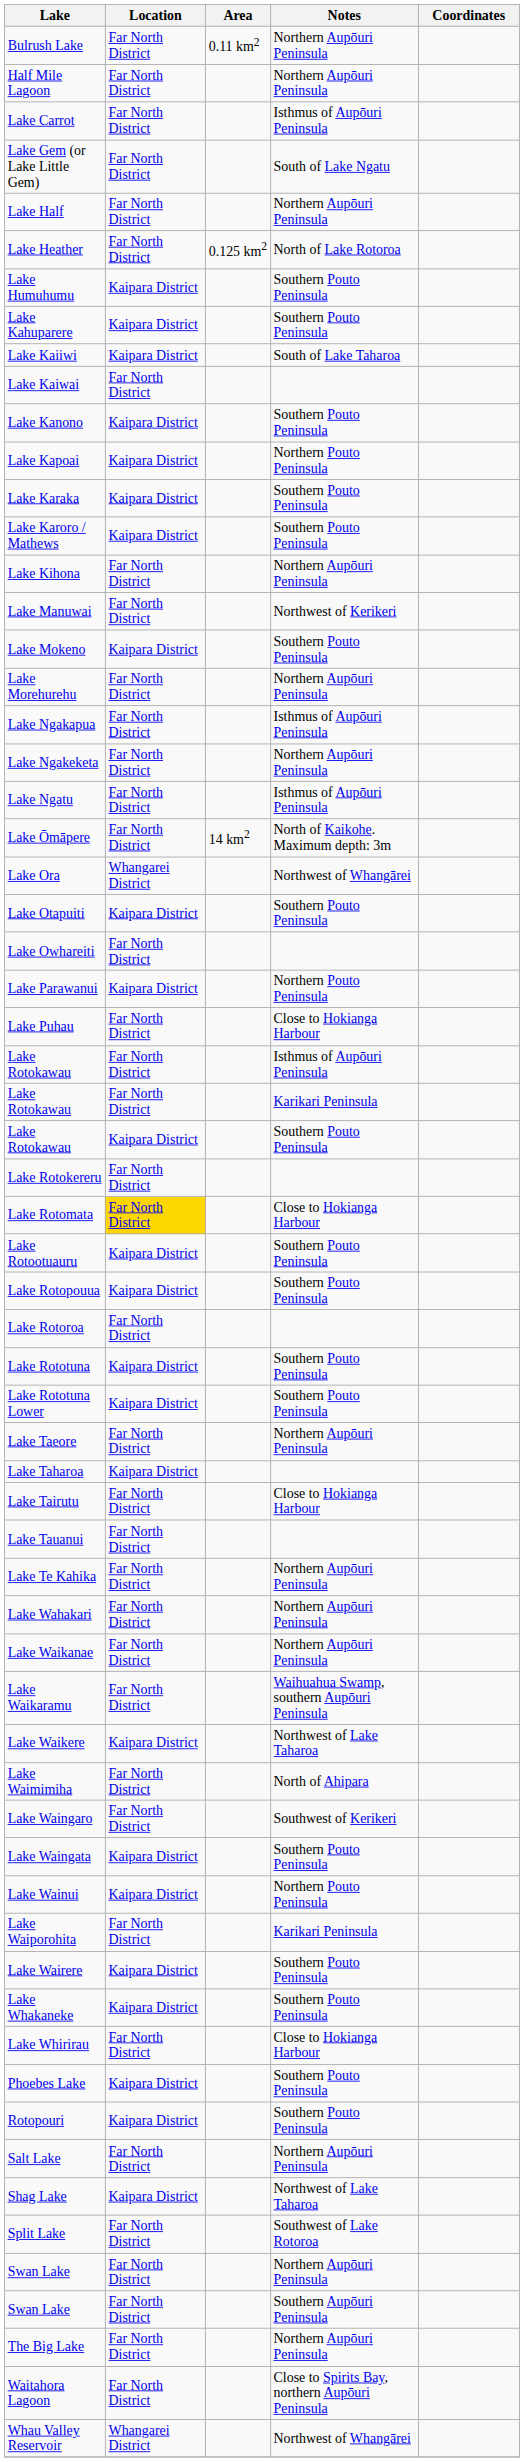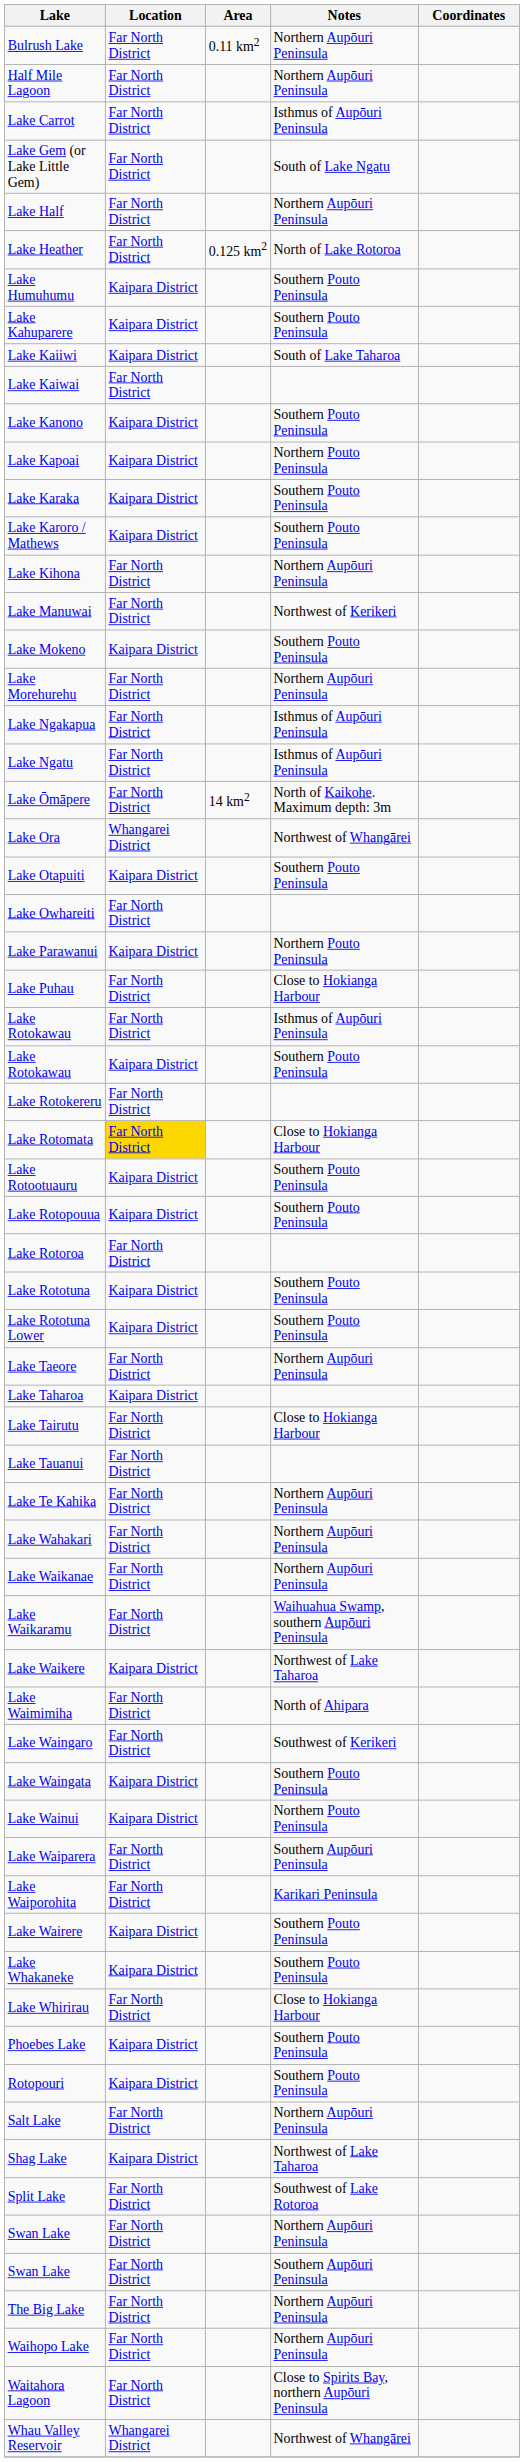 <table class="wikitable sortable" width=95%>
 <tr bgcolor=#99CCFF>
 <th width=20%>Lake</th>
 <th width=20%>Location</th>
 <th width=10%;data-sort-type="number">Area</th>
 <th width=30%>Notes</th>
 <th width=20%>Coordinates</th>
 </tr>
 <tr>
 <td><a href='#'>Bulrush Lake</a></td>
 <td><a href='#'>Far North District</a></td>
 <td>0.11 km<sup>2</sup></td>
 <td>Northern <a href='#'>Aupōuri Peninsula</a></td>
 <td></td>
 </tr>
 <tr>
 <td><a href='#'>Half Mile Lagoon</a></td>
 <td><a href='#'>Far North District</a></td>
 <td></td>
 <td>Northern <a href='#'>Aupōuri Peninsula</a></td>
 <td></td>
 </tr>
 <tr>
 <td><a href='#'>Lake Carrot</a></td>
 <td><a href='#'>Far North District</a></td>
 <td></td>
 <td>Isthmus of <a href='#'>Aupōuri Peninsula</a></td>
 <td></td>
 </tr>
 <tr>
 <td><a href='#'>Lake Gem</a> (or Lake Little Gem)</td>
 <td><a href='#'>Far North District</a></td>
 <td></td>
 <td>South of <a href='#'>Lake Ngatu</a></td>
 <td></td>
 </tr>
 <tr>
 <td><a href='#'>Lake Half</a></td>
 <td><a href='#'>Far North District</a></td>
 <td></td>
 <td>Northern <a href='#'>Aupōuri Peninsula</a></td>
 <td></td>
 </tr>
 <tr>
 <td><a href='#'>Lake Heather</a></td>
 <td><a href='#'>Far North District</a></td>
 <td>0.125 km<sup>2</sup></td>
 <td>North of <a href='#'>Lake Rotoroa</a></td>
 <td></td>
 </tr>
 <tr>
 <td><a href='#'>Lake Humuhumu</a></td>
 <td><a href='#'>Kaipara District</a></td>
 <td></td>
 <td>Southern <a href='#'>Pouto Peninsula</a></td>
 <td></td>
 </tr>
 <tr>
 <td><a href='#'>Lake Kahuparere</a></td>
 <td><a href='#'>Kaipara District</a></td>
 <td></td>
 <td>Southern <a href='#'>Pouto Peninsula</a></td>
 <td></td>
 </tr>
 <tr>
 <td><a href='#'>Lake Kaiiwi</a></td>
 <td><a href='#'>Kaipara District</a></td>
 <td></td>
 <td>South of <a href='#'>Lake Taharoa</a></td>
 <td></td>
 </tr>
 <tr>
 <td><a href='#'>Lake Kaiwai</a></td>
 <td><a href='#'>Far North District</a></td>
 <td></td>
 <td></td>
 <td></td>
 </tr>
 <tr>
 <td><a href='#'>Lake Kanono</a></td>
 <td><a href='#'>Kaipara District</a></td>
 <td></td>
 <td>Southern <a href='#'>Pouto Peninsula</a></td>
 <td></td>
 </tr>
 <tr>
 <td><a href='#'>Lake Kapoai</a></td>
 <td><a href='#'>Kaipara District</a></td>
 <td></td>
 <td>Northern <a href='#'>Pouto Peninsula</a></td>
 <td></td>
 </tr>
 <tr>
 <td><a href='#'>Lake Karaka</a></td>
 <td><a href='#'>Kaipara District</a></td>
 <td></td>
 <td>Southern <a href='#'>Pouto Peninsula</a></td>
 <td></td>
 </tr>
 <tr>
 <td><a href='#'>Lake Karoro / Mathews</a></td>
 <td><a href='#'>Kaipara District</a></td>
 <td></td>
 <td>Southern <a href='#'>Pouto Peninsula</a></td>
 <td></td>
 </tr>
 <tr>
 <td><a href='#'>Lake Kihona</a></td>
 <td><a href='#'>Far North District</a></td>
 <td></td>
 <td>Northern <a href='#'>Aupōuri Peninsula</a></td>
 <td></td>
 </tr>
 <tr>
 <td><a href='#'>Lake Manuwai</a></td>
 <td><a href='#'>Far North District</a></td>
 <td></td>
 <td>Northwest of <a href='#'>Kerikeri</a></td>
 <td></td>
 </tr>
 <tr>
 <td><a href='#'>Lake Mokeno</a></td>
 <td><a href='#'>Kaipara District</a></td>
 <td></td>
 <td>Southern <a href='#'>Pouto Peninsula</a></td>
 <td></td>
 </tr>
 <tr>
 <td><a href='#'>Lake Morehurehu</a></td>
 <td><a href='#'>Far North District</a></td>
 <td></td>
 <td>Northern <a href='#'>Aupōuri Peninsula</a></td>
 <td></td>
 </tr>
 <tr>
 <td><a href='#'>Lake Ngakapua</a></td>
 <td><a href='#'>Far North District</a></td>
 <td></td>
 <td>Isthmus of <a href='#'>Aupōuri Peninsula</a></td>
 <td></td>
 </tr>
 <tr>
-<td><a href='#'>Lake Ngakeketa</a></td>
-<td><a href='#'>Far North District</a></td>
-<td></td>
-<td>Northern <a href='#'>Aupōuri Peninsula</a></td>
-<td></td>
-</tr>
-<tr>
 <td><a href='#'>Lake Ngatu</a></td>
 <td><a href='#'>Far North District</a></td>
 <td></td>
 <td>Isthmus of <a href='#'>Aupōuri Peninsula</a></td>
 <td></td>
 </tr>
 <tr>
 <td><a href='#'>Lake Ōmāpere</a></td>
 <td><a href='#'>Far North District</a></td>
 <td>14 km<sup>2</sup></td>
 <td>North of <a href='#'>Kaikohe</a>. Maximum depth: 3m</td>
 <td></td>
 </tr>
 <tr>
 <td><a href='#'>Lake Ora</a></td>
 <td><a href='#'>Whangarei District</a></td>
 <td></td>
 <td>Northwest of <a href='#'>Whangārei</a></td>
 <td></td>
 </tr>
 <tr>
 <td><a href='#'>Lake Otapuiti</a></td>
 <td><a href='#'>Kaipara District</a></td>
 <td></td>
 <td>Southern <a href='#'>Pouto Peninsula</a></td>
 <td></td>
 </tr>
 <tr>
 <td><a href='#'>Lake Owhareiti</a></td>
 <td><a href='#'>Far North District</a></td>
 <td></td>
 <td></td>
 <td></td>
 </tr>
 <tr>
 <td><a href='#'>Lake Parawanui</a></td>
 <td><a href='#'>Kaipara District</a></td>
 <td></td>
 <td>Northern <a href='#'>Pouto Peninsula</a></td>
 <td></td>
 </tr>
 <tr>
 <td><a href='#'>Lake Puhau</a></td>
 <td><a href='#'>Far North District</a></td>
 <td></td>
 <td>Close to <a href='#'>Hokianga Harbour</a></td>
 <td></td>
 </tr>
 <tr>
 <td><a href='#'>Lake Rotokawau</a></td>
 <td><a href='#'>Far North District</a></td>
 <td></td>
 <td>Isthmus of <a href='#'>Aupōuri Peninsula</a></td>
-<td></td>
-</tr>
-<tr>
-<td><a href='#'>Lake Rotokawau</a></td>
-<td><a href='#'>Far North District</a></td>
-<td></td>
-<td><a href='#'>Karikari Peninsula</a></td>
 <td></td>
 </tr>
 <tr>
 <td><a href='#'>Lake Rotokawau</a></td>
 <td><a href='#'>Kaipara District</a></td>
 <td></td>
 <td>Southern <a href='#'>Pouto Peninsula</a></td>
 <td></td>
 </tr>
 <tr>
 <td><a href='#'>Lake Rotokereru</a></td>
 <td><a href='#'>Far North District</a></td>
 <td></td>
 <td></td>
 <td></td>
 </tr>
 <tr>
 <td><a href='#'>Lake Rotomata</a></td>
 <td style="background: gold;"><a href='#'>Far North District</a></td>
 <td></td>
 <td>Close to <a href='#'>Hokianga Harbour</a></td>
 <td></td>
 </tr>
 <tr>
 <td><a href='#'>Lake Rotootuauru</a></td>
 <td><a href='#'>Kaipara District</a></td>
 <td></td>
 <td>Southern <a href='#'>Pouto Peninsula</a></td>
 <td></td>
 </tr>
 <tr>
 <td><a href='#'>Lake Rotopouua</a></td>
 <td><a href='#'>Kaipara District</a></td>
 <td></td>
 <td>Southern <a href='#'>Pouto Peninsula</a></td>
 <td></td>
 </tr>
 <tr>
 <td><a href='#'>Lake Rotoroa</a></td>
 <td><a href='#'>Far North District</a></td>
 <td></td>
 <td></td>
 <td></td>
 </tr>
 <tr>
 <td><a href='#'>Lake Rototuna</a></td>
 <td><a href='#'>Kaipara District</a></td>
 <td></td>
 <td>Southern <a href='#'>Pouto Peninsula</a></td>
 <td></td>
 </tr>
 <tr>
 <td><a href='#'>Lake Rototuna Lower</a></td>
 <td><a href='#'>Kaipara District</a></td>
 <td></td>
 <td>Southern <a href='#'>Pouto Peninsula</a></td>
 <td></td>
 </tr>
 <tr>
 <td><a href='#'>Lake Taeore</a></td>
 <td><a href='#'>Far North District</a></td>
 <td></td>
 <td>Northern <a href='#'>Aupōuri Peninsula</a></td>
 <td></td>
 </tr>
 <tr>
 <td><a href='#'>Lake Taharoa</a></td>
 <td><a href='#'>Kaipara District</a></td>
 <td></td>
 <td></td>
 <td></td>
 </tr>
 <tr>
 <td><a href='#'>Lake Tairutu</a></td>
 <td><a href='#'>Far North District</a></td>
 <td></td>
 <td>Close to <a href='#'>Hokianga Harbour</a></td>
 <td></td>
 </tr>
 <tr>
 <td><a href='#'>Lake Tauanui</a></td>
 <td><a href='#'>Far North District</a></td>
 <td></td>
 <td></td>
 <td></td>
 </tr>
 <tr>
 <td><a href='#'>Lake Te Kahika</a></td>
 <td><a href='#'>Far North District</a></td>
 <td></td>
 <td>Northern <a href='#'>Aupōuri Peninsula</a></td>
 <td></td>
 </tr>
 <tr>
 <td><a href='#'>Lake Wahakari</a></td>
 <td><a href='#'>Far North District</a></td>
 <td></td>
 <td>Northern <a href='#'>Aupōuri Peninsula</a></td>
 <td></td>
 </tr>
 <tr>
 <td><a href='#'>Lake Waikanae</a></td>
 <td><a href='#'>Far North District</a></td>
 <td></td>
 <td>Northern <a href='#'>Aupōuri Peninsula</a></td>
 <td></td>
 </tr>
 <tr>
 <td><a href='#'>Lake Waikaramu</a></td>
 <td><a href='#'>Far North District</a></td>
 <td></td>
 <td><a href='#'>Waihuahua Swamp</a>, southern <a href='#'>Aupōuri Peninsula</a></td>
 <td></td>
 </tr>
 <tr>
 <td><a href='#'>Lake Waikere</a></td>
 <td><a href='#'>Kaipara District</a></td>
 <td></td>
 <td>Northwest of <a href='#'>Lake Taharoa</a></td>
 <td></td>
 </tr>
 <tr>
 <td><a href='#'>Lake Waimimiha</a></td>
 <td><a href='#'>Far North District</a></td>
 <td></td>
 <td>North of <a href='#'>Ahipara</a></td>
 <td></td>
 </tr>
 <tr>
 <td><a href='#'>Lake Waingaro</a></td>
 <td><a href='#'>Far North District</a></td>
 <td></td>
 <td>Southwest of <a href='#'>Kerikeri</a></td>
 <td></td>
 </tr>
 <tr>
 <td><a href='#'>Lake Waingata</a></td>
 <td><a href='#'>Kaipara District</a></td>
 <td></td>
 <td>Southern <a href='#'>Pouto Peninsula</a></td>
 <td></td>
 </tr>
 <tr>
 <td><a href='#'>Lake Wainui</a></td>
 <td><a href='#'>Kaipara District</a></td>
 <td></td>
 <td>Northern <a href='#'>Pouto Peninsula</a></td>
 <td></td>
 </tr>
 <tr>
+<td><a href='#'>Lake Waiparera</a></td>
+<td><a href='#'>Far North District</a></td>
+<td></td>
+<td>Southern <a href='#'>Aupōuri Peninsula</a></td>
+<td></td>
+</tr>
+<tr>
 <td><a href='#'>Lake Waiporohita</a></td>
 <td><a href='#'>Far North District</a></td>
 <td></td>
 <td><a href='#'>Karikari Peninsula</a></td>
 <td></td>
 </tr>
 <tr>
 <td><a href='#'>Lake Wairere</a></td>
 <td><a href='#'>Kaipara District</a></td>
 <td></td>
 <td>Southern <a href='#'>Pouto Peninsula</a></td>
 <td></td>
 </tr>
 <tr>
 <td><a href='#'>Lake Whakaneke</a></td>
 <td><a href='#'>Kaipara District</a></td>
 <td></td>
 <td>Southern <a href='#'>Pouto Peninsula</a></td>
 <td></td>
 </tr>
 <tr>
 <td><a href='#'>Lake Whirirau</a></td>
 <td><a href='#'>Far North District</a></td>
 <td></td>
 <td>Close to <a href='#'>Hokianga Harbour</a></td>
 <td></td>
 </tr>
 <tr>
 <td><a href='#'>Phoebes Lake</a></td>
 <td><a href='#'>Kaipara District</a></td>
 <td></td>
 <td>Southern <a href='#'>Pouto Peninsula</a></td>
 <td></td>
 </tr>
 <tr>
 <td><a href='#'>Rotopouri</a></td>
 <td><a href='#'>Kaipara District</a></td>
 <td></td>
 <td>Southern <a href='#'>Pouto Peninsula</a></td>
 <td></td>
 </tr>
 <tr>
 <td><a href='#'>Salt Lake</a></td>
 <td><a href='#'>Far North District</a></td>
 <td></td>
 <td>Northern <a href='#'>Aupōuri Peninsula</a></td>
 <td></td>
 </tr>
 <tr>
 <td><a href='#'>Shag Lake</a></td>
 <td><a href='#'>Kaipara District</a></td>
 <td></td>
 <td>Northwest of <a href='#'>Lake Taharoa</a></td>
 <td></td>
 </tr>
 <tr>
 <td><a href='#'>Split Lake</a></td>
 <td><a href='#'>Far North District</a></td>
 <td></td>
 <td>Southwest of <a href='#'>Lake Rotoroa</a></td>
 <td></td>
 </tr>
 <tr>
 <td><a href='#'>Swan Lake</a></td>
 <td><a href='#'>Far North District</a></td>
 <td></td>
 <td>Northern <a href='#'>Aupōuri Peninsula</a></td>
 <td></td>
 </tr>
 <tr>
 <td><a href='#'>Swan Lake</a></td>
 <td><a href='#'>Far North District</a></td>
 <td></td>
 <td>Southern <a href='#'>Aupōuri Peninsula</a></td>
 <td></td>
 </tr>
 <tr>
 <td><a href='#'>The Big Lake</a></td>
 <td><a href='#'>Far North District</a></td>
 <td></td>
 <td>Northern <a href='#'>Aupōuri Peninsula</a></td>
 <td></td>
 </tr>
 <tr>
+<td><a href='#'>Waihopo Lake</a></td>
+<td><a href='#'>Far North District</a></td>
+<td></td>
+<td>Northern <a href='#'>Aupōuri Peninsula</a></td>
+<td></td>
+</tr>
+<tr>
 <td><a href='#'>Waitahora Lagoon</a></td>
 <td><a href='#'>Far North District</a></td>
 <td></td>
 <td>Close to <a href='#'>Spirits Bay</a>, northern <a href='#'>Aupōuri Peninsula</a></td>
 <td></td>
 </tr>
 <tr>
 <td><a href='#'>Whau Valley Reservoir</a></td>
 <td><a href='#'>Whangarei District</a></td>
 <td></td>
 <td>Northwest of <a href='#'>Whangārei</a></td>
 <td></td>
 </tr>
 <tr>
 </tr>
 </table>
